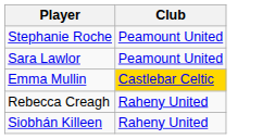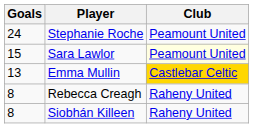 <table class="wikitable">
 <tr>
+<th>Goals</th>
 <th>Player</th>
 <th>Club</th>
 </tr>
 <tr>
+<td>24</td>
 <td><a href='#'>Stephanie Roche</a></td>
 <td><a href='#'>Peamount United</a></td>
 </tr>
 <tr>
+<td>15</td>
 <td><a href='#'>Sara Lawlor</a></td>
-<td><a href='#'>Peamount United</a></td>
+<td style="background: lightyellow;"><a href='#'>Peamount United</a></td>
 </tr>
 <tr>
+<td>13</td>
 <td><a href='#'>Emma Mullin</a></td>
 <td style="background: gold;"><a href='#'>Castlebar Celtic</a></td>
 </tr>
 <tr>
+<td>8</td>
 <td>Rebecca Creagh</td>
 <td><a href='#'>Raheny United</a></td>
 </tr>
 <tr>
+<td>8</td>
 <td><a href='#'>Siobhán Killeen</a></td>
 <td><a href='#'>Raheny United</a></td>
 </tr>
 </table>
